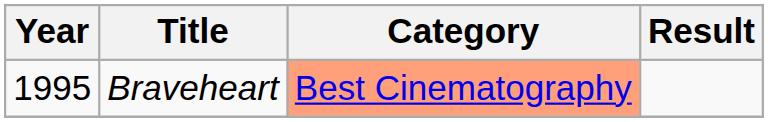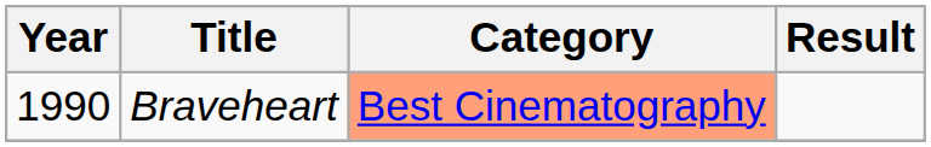 <table class="wikitable">
 <tr>
 <th>Year</th>
 <th>Title</th>
 <th>Category</th>
 <th>Result</th>
 </tr>
 <tr>
-<td>1995</td>
+<td>1990</td>
 <td><em>Braveheart</em></td>
 <td style="background: lightsalmon;"><a href='#'>Best Cinematography</a></td>
 <td></td>
 </tr>
 <tr>
 </tr>
 </table>
